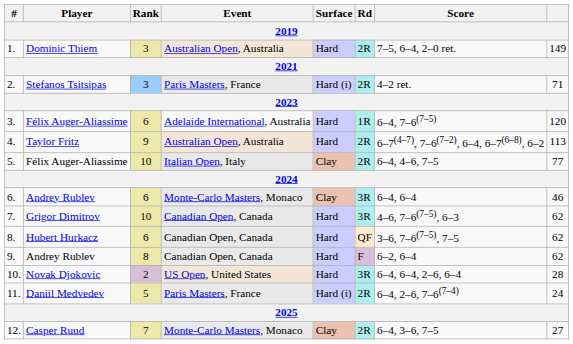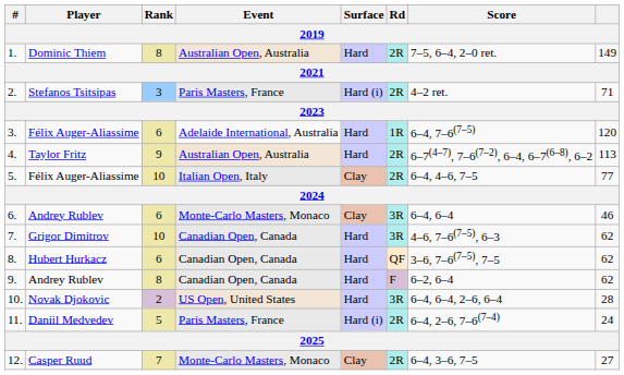 <table class="sortable wikitable nowrap">
 <tr>
 <th>#</th>
 <th>Player</th>
 <th>Rank</th>
 <th>Event</th>
 <th>Surface</th>
 <th>Rd</th>
 <th class=unsortable>Score</th>
 <th></th>
 </tr>
 <tr>
 <th colspan=8><a href='#'>2019</a></th>
 </tr>
 <tr>
 <td>1.</td>
 <td> <a href='#'>Dominic Thiem</a></td>
-<td style=text-align:center bgcolor=eee8aa>3</td>
+<td style=text-align:center bgcolor=eee8aa>8</td>
 <td bgcolor=f3e6d7><a href='#'>Australian Open</a>, Australia</td>
 <td bgcolor=ccccff>Hard</td>
 <td bgcolor=afeeee>2R</td>
 <td>7–5, 6–4, 2–0 ret.</td>
 <td style=text-align:center>149</td>
 </tr>
 <tr>
 <th colspan=8><a href='#'>2021</a></th>
 </tr>
 <tr>
 <td>2.</td>
 <td> <a href='#'>Stefanos Tsitsipas</a></td>
 <td style=text-align:center bgcolor=99ccff>3</td>
 <td bgcolor=e9e9e9><a href='#'>Paris Masters</a>, France</td>
 <td bgcolor=ccccff>Hard (i)</td>
 <td bgcolor=afeeee>2R</td>
 <td>4–2 ret.</td>
 <td style=text-align:center>71</td>
 </tr>
 <tr>
 <th colspan=8><a href='#'>2023</a></th>
 </tr>
 <tr>
 <td>3.</td>
 <td> <a href='#'>Félix Auger-Aliassime</a></td>
 <td style=text-align:center bgcolor=eee8aa>6</td>
 <td><a href='#'>Adelaide International</a>, Australia</td>
 <td bgcolor=ccccff>Hard</td>
 <td bgcolor=afeeee>1R</td>
 <td>6–4, 7–6<sup>(7–5)</sup></td>
 <td style=text-align:center>120</td>
 </tr>
 <tr>
 <td>4.</td>
 <td> <a href='#'>Taylor Fritz</a></td>
 <td style=text-align:center bgcolor=eee8aa>9</td>
 <td bgcolor=f3e6d7><a href='#'>Australian Open</a>, Australia</td>
 <td bgcolor=ccccff>Hard</td>
 <td bgcolor=afeeee>2R</td>
 <td>6–7<sup>(4–7)</sup>, 7–6<sup>(7–2)</sup>, 6–4, 6–7<sup>(6–8)</sup>, 6–2</td>
 <td style=text-align:center>113</td>
 </tr>
 <tr>
 <td>5.</td>
 <td> Félix Auger-Aliassime</td>
 <td style=text-align:center bgcolor=eee8aa>10</td>
 <td bgcolor=e9e9e9><a href='#'>Italian Open</a>, Italy</td>
 <td bgcolor=ebc2af>Clay</td>
 <td bgcolor=afeeee>2R</td>
 <td>6–4, 4–6, 7–5</td>
 <td style=text-align:center>77</td>
 </tr>
 <tr>
 <th colspan=8><a href='#'>2024</a></th>
 </tr>
 <tr>
 <td>6.</td>
 <td> <a href='#'>Andrey Rublev</a></td>
 <td style=text-align:center bgcolor=eee8aa>6</td>
 <td bgcolor=e9e9e9><a href='#'>Monte-Carlo Masters</a>, Monaco</td>
 <td bgcolor=ebc2af>Clay</td>
 <td bgcolor=afeeee>3R</td>
 <td>6–4, 6–4</td>
 <td style=text-align:center>46</td>
 </tr>
 <tr>
 <td>7.</td>
 <td> <a href='#'>Grigor Dimitrov</a></td>
 <td style=text-align:center bgcolor=eee8aa>10</td>
 <td bgcolor=e9e9e9><a href='#'>Canadian Open</a>, Canada</td>
 <td bgcolor=ccccff>Hard</td>
 <td bgcolor=afeeee>3R</td>
 <td>4–6, 7–6<sup>(7–5)</sup>, 6–3</td>
 <td style=text-align:center>62</td>
 </tr>
 <tr>
 <td>8.</td>
 <td> <a href='#'>Hubert Hurkacz</a></td>
 <td style=text-align:center bgcolor=eee8aa>6</td>
 <td bgcolor=e9e9e9>Canadian Open, Canada</td>
 <td bgcolor=ccccff>Hard</td>
 <td bgcolor=ffebcd>QF</td>
 <td>3–6, 7–6<sup>(7–5)</sup>, 7–5</td>
 <td style=text-align:center>62</td>
 </tr>
 <tr>
 <td>9.</td>
 <td> Andrey Rublev</td>
 <td style=text-align:center bgcolor=eee8aa>8</td>
 <td bgcolor=e9e9e9>Canadian Open, Canada</td>
 <td bgcolor=ccccff>Hard</td>
 <td bgcolor=thistle>F</td>
 <td>6–2, 6–4</td>
 <td style=text-align:center>62</td>
 </tr>
 <tr>
 <td>10.</td>
 <td> <a href='#'>Novak Djokovic</a></td>
 <td style=text-align:center bgcolor=thistle>2</td>
 <td bgcolor=f3e6d7><a href='#'>US Open</a>, United States</td>
 <td bgcolor=ccccff>Hard</td>
 <td bgcolor=afeeee>3R</td>
 <td>6–4, 6–4, 2–6, 6–4</td>
 <td style=text-align:center>28</td>
 </tr>
 <tr>
 <td>11.</td>
 <td> <a href='#'>Daniil Medvedev</a></td>
 <td style=text-align:center bgcolor=eee8aa>5</td>
 <td bgcolor=e9e9e9><a href='#'>Paris Masters</a>, France</td>
 <td bgcolor=ccccff>Hard (i)</td>
 <td bgcolor=afeeee>2R</td>
 <td>6–4, 2–6, 7–6<sup>(7–4)</sup></td>
 <td style=text-align:center>24</td>
 </tr>
 <tr>
 <th colspan=8><a href='#'>2025</a></th>
 </tr>
 <tr>
 <td>12.</td>
 <td> <a href='#'>Casper Ruud</a></td>
 <td style=text-align:center bgcolor=eee8aa>7</td>
 <td bgcolor=e9e9e9><a href='#'>Monte-Carlo Masters</a>, Monaco</td>
 <td bgcolor=ebc2af>Clay</td>
 <td bgcolor=afeeee>2R</td>
 <td>6–4, 3–6, 7–5</td>
 <td style=text-align:center>27</td>
 </tr>
 </table>
